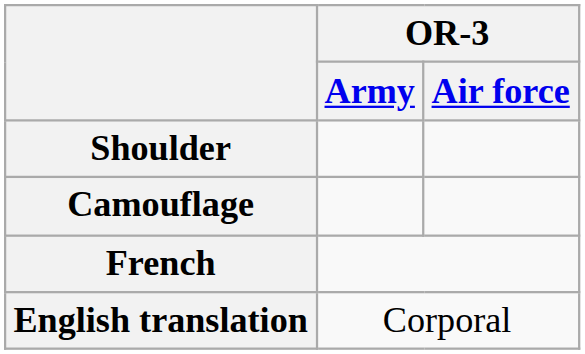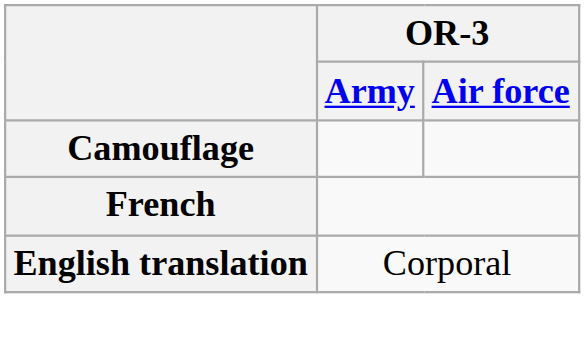 <table class="wikitable plainrowheaders" style="text-align:center;" border="1">
 <tr>
 <th rowspan=2></th>
 <th colspan=2>OR-3</th>
 </tr>
 <tr>
 <th><a href='#'>Army</a></th>
 <th><a href='#'>Air force</a></th>
-</tr>
-<tr>
-<th>Shoulder</th>
-<td></td>
-<td></td>
 </tr>
 <tr>
 <th>Camouflage</th>
 <td></td>
 <td></td>
 </tr>
 <tr>
 <th>French</th>
 <td colspan=2></td>
 </tr>
 <tr>
 <th>English translation</th>
 <td colspan=2>Corporal</td>
 </tr>
 </table>
